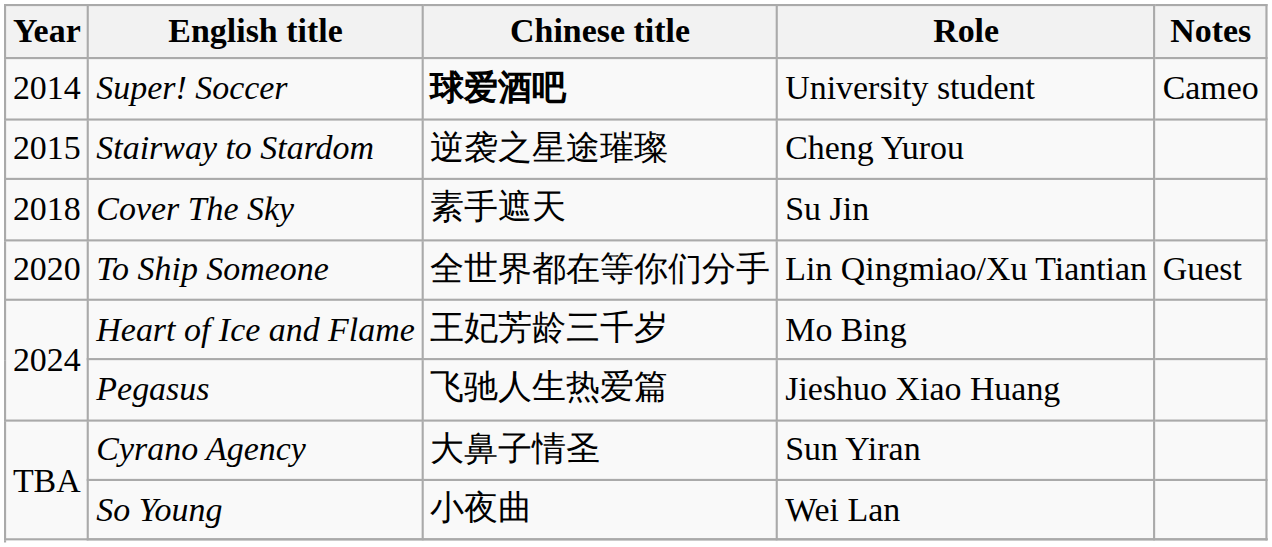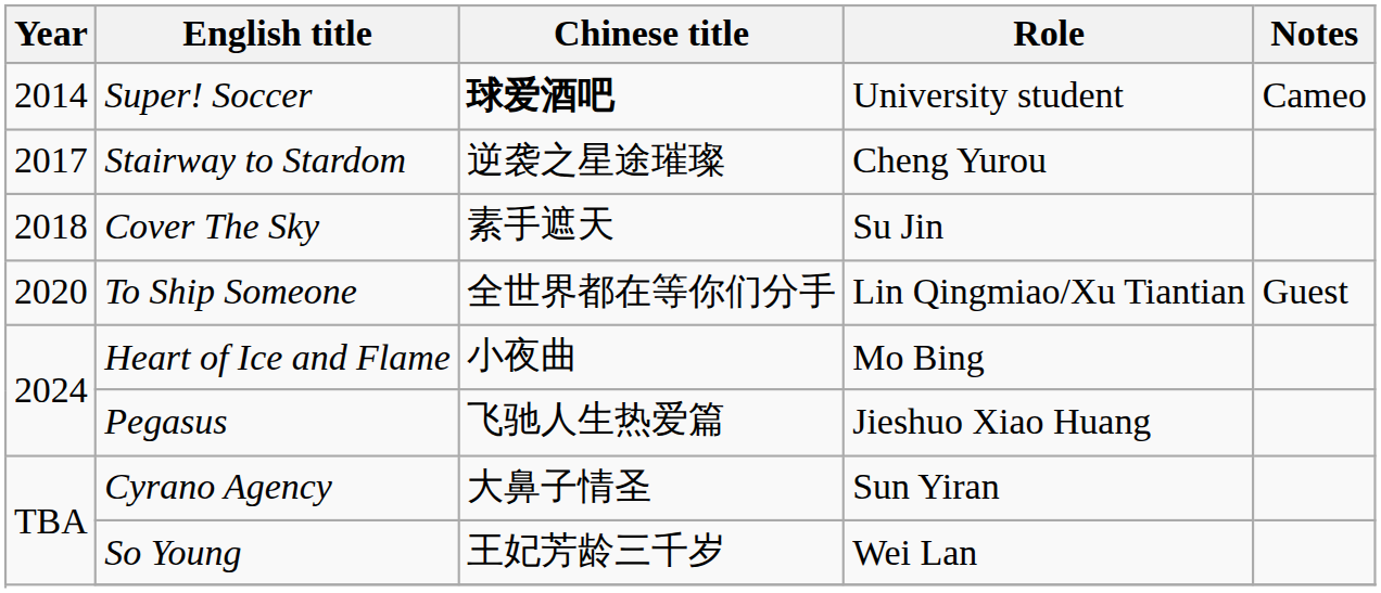 <table class="wikitable">
 <tr>
 <th>Year</th>
 <th>English title</th>
 <th>Chinese title</th>
 <th>Role</th>
 <th>Notes</th>
 </tr>
 <tr>
 <td>2014</td>
 <td><em>Super! Soccer</em></td>
 <td><strong>球爱酒吧</strong></td>
 <td>University  student</td>
 <td>Cameo</td>
 </tr>
 <tr>
-<td>2015</td>
+<td>2017</td>
 <td><em>Stairway to Stardom</em></td>
 <td>逆袭之星途璀璨</td>
 <td>Cheng Yurou</td>
 <td></td>
 </tr>
 <tr>
 <td>2018</td>
 <td><em>Cover The Sky</em></td>
 <td>素手遮天</td>
 <td>Su Jin</td>
 <td></td>
 </tr>
 <tr>
 <td>2020</td>
 <td><em>To Ship Someone</em></td>
 <td>全世界都在等你们分手</td>
 <td>Lin Qingmiao/Xu Tiantian</td>
 <td>Guest</td>
 </tr>
 <tr>
 <td rowspan="2">2024</td>
 <td><em>Heart of Ice and Flame</em></td>
-<td>王妃芳龄三千岁</td>
+<td>小夜曲</td>
 <td>Mo Bing</td>
 <td></td>
 </tr>
 <tr>
 <td><em>Pegasus</em></td>
 <td>飞驰人生热爱篇</td>
 <td>Jieshuo Xiao Huang</td>
 <td></td>
 </tr>
 <tr>
 <td rowspan=3>TBA</td>
 <td><em>Cyrano Agency</em></td>
 <td>大鼻子情圣</td>
 <td>Sun Yiran</td>
 <td></td>
 </tr>
 <tr>
 <td><em>So Young</em></td>
-<td>小夜曲</td>
+<td>王妃芳龄三千岁</td>
 <td>Wei Lan</td>
 <td></td>
 </tr>
 <tr>
 </tr>
 </table>
